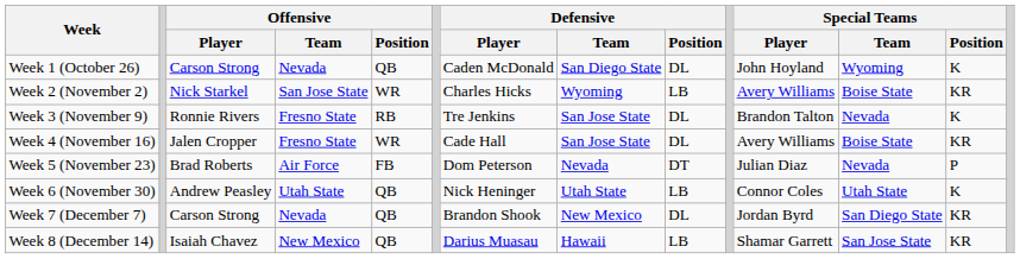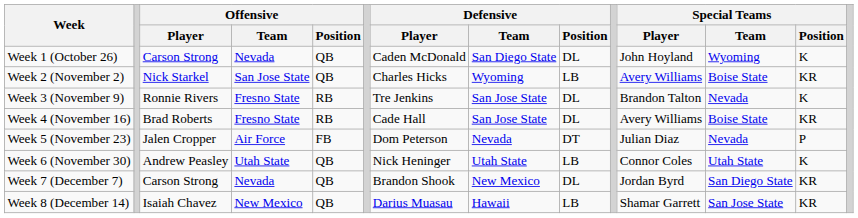 <table class="wikitable" border="1">
 <tr>
 <th rowspan="2">Week</th>
 <th rowSpan="18" style="background-color:lightgrey;"></th>
 <th colspan="3">Offensive</th>
 <th rowSpan="18" style="background-color:lightgrey;"></th>
 <th colspan="3">Defensive</th>
 <th rowSpan="18" style="background-color:lightgrey;"></th>
 <th colspan="3">Special Teams</th>
 <th rowSpan="18" style="background-color:lightgrey;"></th>
 </tr>
 <tr>
 <th>Player</th>
 <th>Team</th>
 <th>Position</th>
 <th>Player</th>
 <th>Team</th>
 <th>Position</th>
 <th>Player</th>
 <th>Team</th>
 <th>Position</th>
 </tr>
 <tr>
 <td>Week 1 (October 26)</td>
 <td><a href='#'>Carson Strong</a></td>
 <td><a href='#'>Nevada</a></td>
 <td>QB</td>
 <td>Caden McDonald</td>
 <td><a href='#'>San Diego State</a></td>
 <td>DL</td>
 <td>John Hoyland</td>
 <td><a href='#'>Wyoming</a></td>
 <td>K</td>
 </tr>
 <tr>
 <td>Week 2 (November 2)</td>
 <td><a href='#'>Nick Starkel</a></td>
 <td><a href='#'>San Jose State</a></td>
-<td>WR</td>
+<td>QB</td>
 <td>Charles Hicks</td>
 <td><a href='#'>Wyoming</a></td>
 <td>LB</td>
 <td><a href='#'>Avery Williams</a></td>
 <td><a href='#'>Boise State</a></td>
 <td>KR</td>
 </tr>
 <tr>
 <td>Week 3 (November 9)</td>
 <td>Ronnie Rivers</td>
 <td><a href='#'>Fresno State</a></td>
 <td>RB</td>
 <td>Tre Jenkins</td>
 <td><a href='#'>San Jose State</a></td>
 <td>DL</td>
 <td>Brandon Talton</td>
 <td><a href='#'>Nevada</a></td>
 <td>K</td>
 </tr>
 <tr>
 <td>Week 4 (November 16)</td>
-<td>Jalen Cropper</td>
+<td>Brad Roberts</td>
 <td><a href='#'>Fresno State</a></td>
-<td>WR</td>
+<td>RB</td>
 <td>Cade Hall</td>
 <td><a href='#'>San Jose State</a></td>
 <td>DL</td>
 <td>Avery Williams</td>
 <td><a href='#'>Boise State</a></td>
 <td>KR</td>
 </tr>
 <tr>
 <td>Week 5 (November 23)</td>
-<td>Brad Roberts</td>
+<td>Jalen Cropper</td>
 <td><a href='#'>Air Force</a></td>
 <td>FB</td>
 <td>Dom Peterson</td>
 <td><a href='#'>Nevada</a></td>
 <td>DT</td>
 <td>Julian Diaz</td>
 <td><a href='#'>Nevada</a></td>
 <td>P</td>
 </tr>
 <tr>
 <td>Week 6 (November 30)</td>
 <td>Andrew Peasley</td>
 <td><a href='#'>Utah State</a></td>
 <td>QB</td>
 <td>Nick Heninger</td>
 <td><a href='#'>Utah State</a></td>
 <td>LB</td>
 <td>Connor Coles</td>
 <td><a href='#'>Utah State</a></td>
 <td>K</td>
 </tr>
 <tr>
 <td>Week 7 (December 7)</td>
 <td>Carson Strong</td>
 <td><a href='#'>Nevada</a></td>
 <td>QB</td>
 <td>Brandon Shook</td>
 <td><a href='#'>New Mexico</a></td>
 <td>DL</td>
 <td>Jordan Byrd</td>
 <td><a href='#'>San Diego State</a></td>
 <td>KR</td>
 </tr>
 <tr>
 <td>Week 8 (December 14)</td>
 <td>Isaiah Chavez</td>
 <td><a href='#'>New Mexico</a></td>
 <td>QB</td>
 <td><a href='#'>Darius Muasau</a></td>
 <td><a href='#'>Hawaii</a></td>
 <td>LB</td>
 <td>Shamar Garrett</td>
 <td><a href='#'>San Jose State</a></td>
 <td>KR</td>
 </tr>
 </table>
